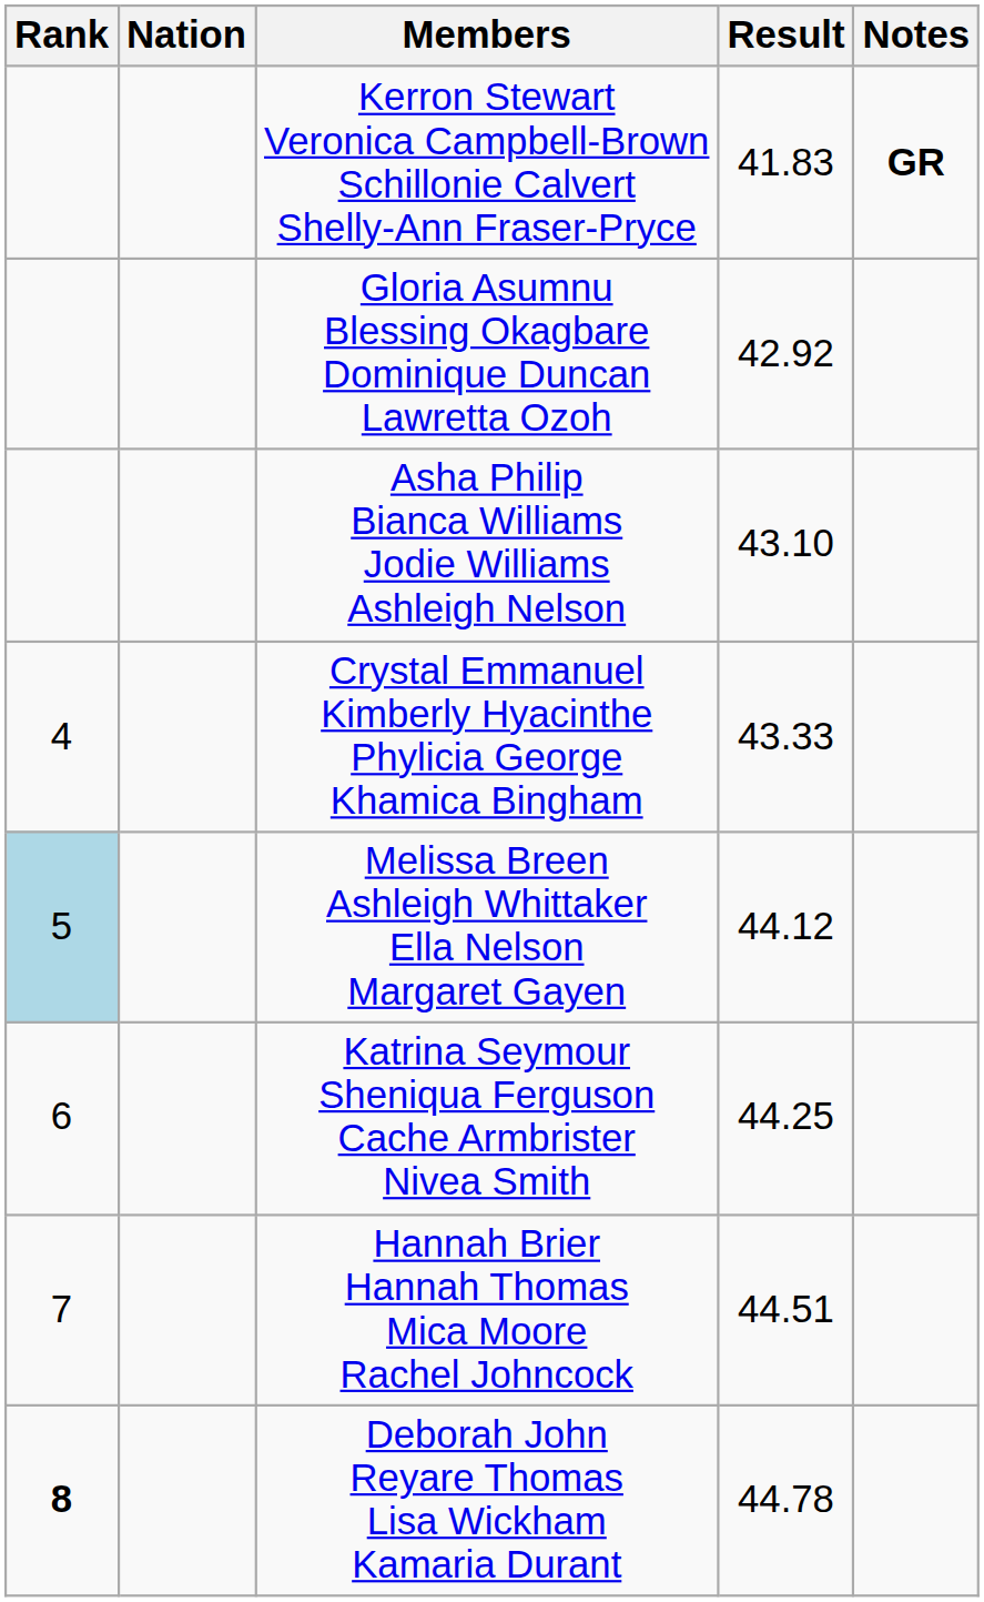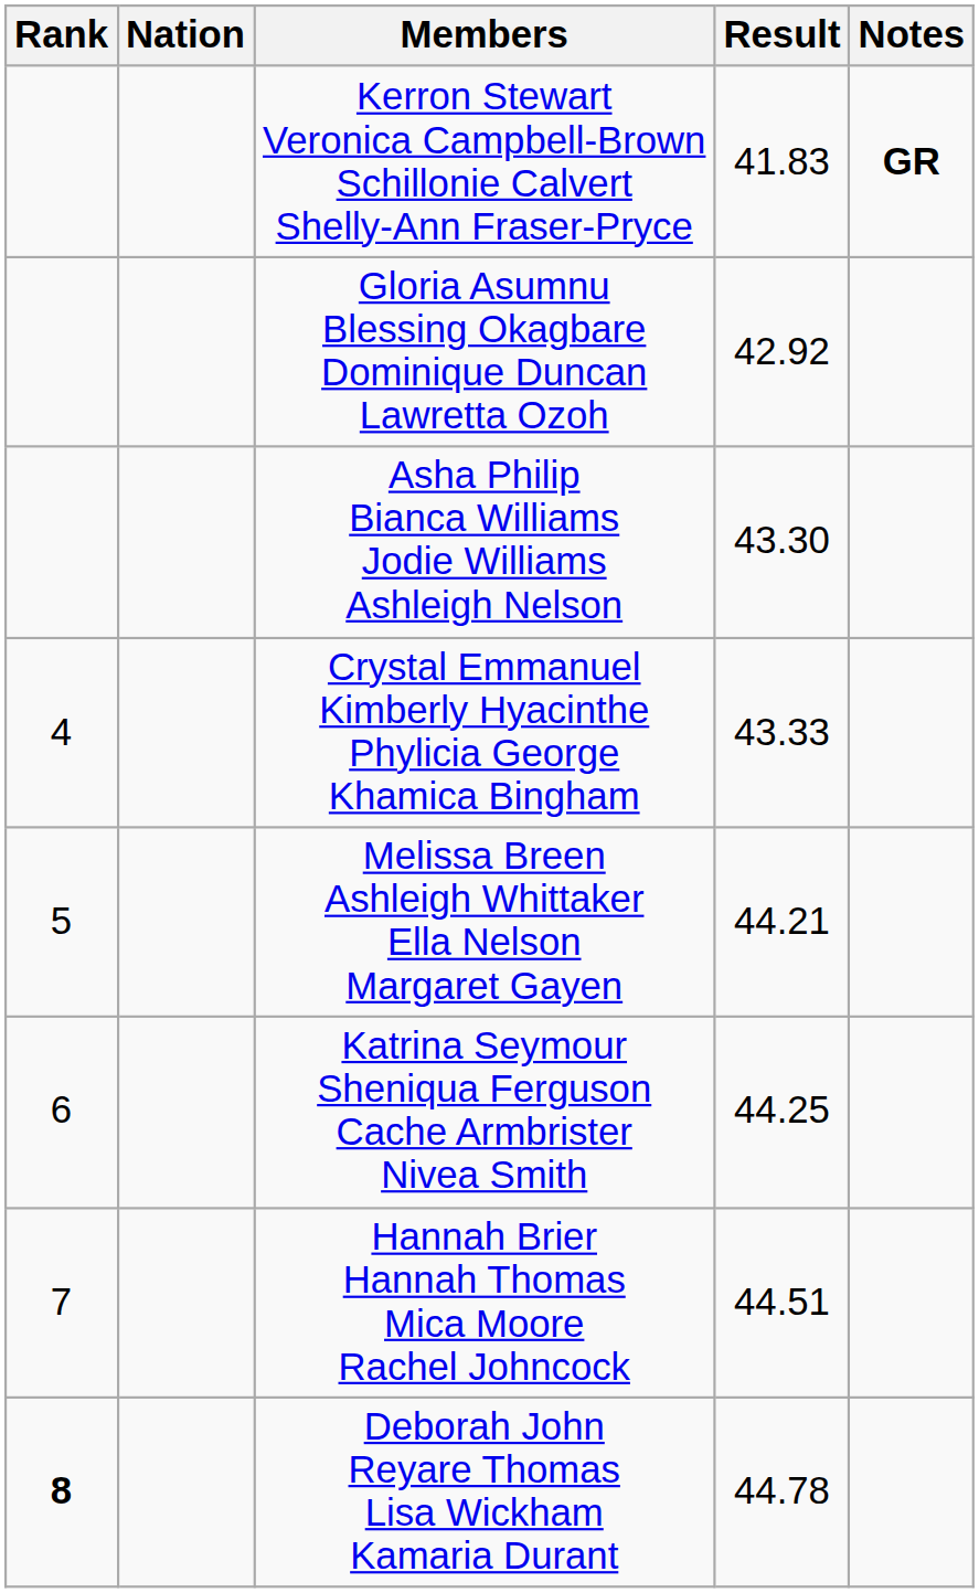 <table class="wikitable" style="text-align:center">
 <tr>
 <th>Rank</th>
 <th>Nation</th>
 <th>Members</th>
 <th>Result</th>
 <th>Notes</th>
 </tr>
 <tr>
 <td></td>
 <td align="left"></td>
 <td><a href='#'>Kerron Stewart</a><br><a href='#'>Veronica Campbell-Brown</a><br><a href='#'>Schillonie Calvert</a><br><a href='#'>Shelly-Ann Fraser-Pryce</a></td>
 <td>41.83</td>
 <td><strong>GR</strong></td>
 </tr>
 <tr>
 <td></td>
 <td align="left"></td>
 <td><a href='#'>Gloria Asumnu</a><br><a href='#'>Blessing Okagbare</a><br><a href='#'>Dominique Duncan</a><br><a href='#'>Lawretta Ozoh</a></td>
 <td>42.92</td>
 <td></td>
 </tr>
 <tr>
 <td></td>
 <td align="left"></td>
 <td><a href='#'>Asha Philip</a><br><a href='#'>Bianca Williams</a><br><a href='#'>Jodie Williams</a><br><a href='#'>Ashleigh Nelson</a></td>
-<td>43.10</td>
+<td>43.30</td>
 <td></td>
 </tr>
 <tr>
 <td>4</td>
 <td align="left"></td>
 <td><a href='#'>Crystal Emmanuel</a><br><a href='#'>Kimberly Hyacinthe</a><br><a href='#'>Phylicia George</a><br><a href='#'>Khamica Bingham</a></td>
 <td>43.33</td>
 <td></td>
 </tr>
 <tr>
-<td style="background: lightblue;">5</td>
+<td>5</td>
 <td align="left"></td>
 <td><a href='#'>Melissa Breen</a><br><a href='#'>Ashleigh Whittaker</a><br><a href='#'>Ella Nelson</a><br><a href='#'>Margaret Gayen</a></td>
-<td>44.12</td>
+<td>44.21</td>
 <td></td>
 </tr>
 <tr>
 <td>6</td>
 <td align="left"></td>
 <td><a href='#'>Katrina Seymour</a><br><a href='#'>Sheniqua Ferguson</a><br><a href='#'>Cache Armbrister</a><br><a href='#'>Nivea Smith</a></td>
 <td>44.25</td>
 <td></td>
 </tr>
 <tr>
 <td>7</td>
 <td align="left"></td>
 <td><a href='#'>Hannah Brier</a><br><a href='#'>Hannah Thomas</a><br><a href='#'>Mica Moore</a><br><a href='#'>Rachel Johncock</a></td>
 <td>44.51</td>
 <td></td>
 </tr>
 <tr>
 <td><strong>8</strong></td>
 <td align="left"></td>
 <td><a href='#'>Deborah John</a><br><a href='#'>Reyare Thomas</a><br><a href='#'>Lisa Wickham</a><br><a href='#'>Kamaria Durant</a></td>
 <td>44.78</td>
 <td></td>
 </tr>
 </table>
